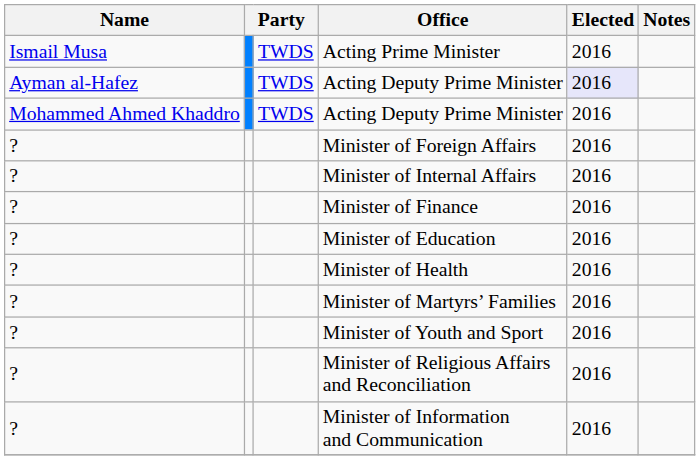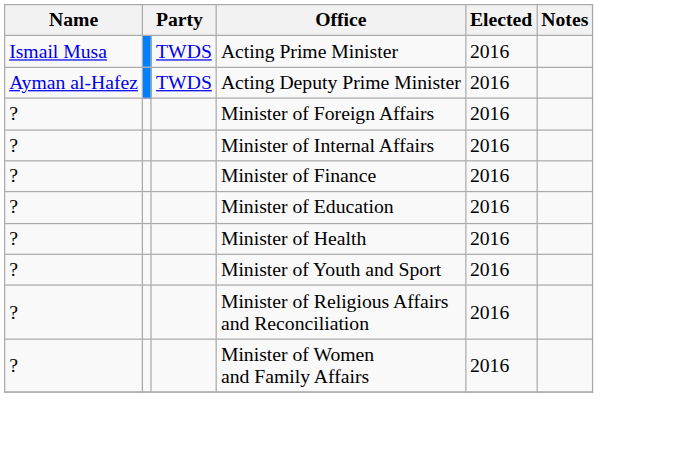 <table class="wikitable sortable">
 <tr>
 <th>Name</th>
 <th colspan=2>Party</th>
 <th>Office</th>
 <th>Elected</th>
 <th>Notes</th>
 </tr>
 <tr>
 <td><a href='#'>Ismail Musa</a></td>
 <td style="background-color: #0080ff"></td>
 <td><a href='#'>TWDS</a></td>
 <td>Acting Prime Minister</td>
 <td>2016</td>
 <td></td>
 </tr>
 <tr>
 <td><a href='#'>Ayman al-Hafez</a></td>
-<td style="background-color: #0080ff"></td>
-<td><a href='#'>TWDS</a></td>
-<td>Acting Deputy Prime Minister</td>
-<td style="background: lavender;">2016</td>
-<td></td>
-</tr>
-<tr>
-<td><a href='#'>Mohammed Ahmed Khaddro</a></td>
 <td style="background-color: #0080ff"></td>
 <td><a href='#'>TWDS</a></td>
 <td>Acting Deputy Prime Minister</td>
 <td>2016</td>
 <td></td>
 </tr>
 <tr>
 <td>?</td>
 <td></td>
 <td></td>
 <td>Minister of Foreign Affairs</td>
 <td>2016</td>
 <td></td>
 </tr>
 <tr>
 <td>?</td>
 <td></td>
 <td></td>
 <td>Minister of Internal Affairs</td>
 <td>2016</td>
 <td></td>
 </tr>
 <tr>
 <td>?</td>
 <td></td>
 <td></td>
 <td>Minister of Finance</td>
 <td>2016</td>
 <td></td>
 </tr>
 <tr>
 <td>?</td>
 <td></td>
 <td></td>
 <td>Minister of Education</td>
 <td>2016</td>
 <td></td>
 </tr>
 <tr>
 <td>?</td>
 <td></td>
 <td></td>
 <td>Minister of Health</td>
 <td>2016</td>
 <td></td>
 </tr>
 <tr>
 <td>?</td>
 <td></td>
 <td></td>
-<td>Minister of Martyrs’ Families</td>
-<td>2016</td>
-<td></td>
-</tr>
-<tr>
-<td>?</td>
-<td></td>
-<td></td>
 <td>Minister of Youth and Sport</td>
 <td>2016</td>
 <td></td>
 </tr>
 <tr>
 <td>?</td>
 <td></td>
 <td></td>
 <td>Minister of Religious Affairs <br>and Reconciliation</td>
 <td>2016</td>
 <td></td>
 </tr>
 <tr>
 <td>?</td>
 <td></td>
 <td></td>
-<td>Minister of Information <br>and Communication</td>
+<td>Minister of Women <br>and Family Affairs</td>
 <td>2016</td>
 <td></td>
 </tr>
 <tr>
 </tr>
 </table>
